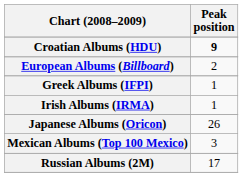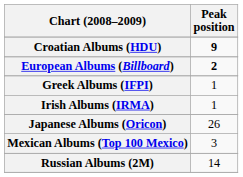 <table class="wikitable sortable plainrowheaders" style="text-align:center">
 <tr>
 <th scope="col">Chart (2008–2009)</th>
 <th scope="col">Peak<br>position</th>
 </tr>
 <tr>
 </tr>
 <tr>
 </tr>
 <tr>
 </tr>
 <tr>
 </tr>
 <tr>
 </tr>
 <tr>
 <th scope="row">Croatian Albums (<a href='#'>HDU</a>)</th>
 <td><strong>9</strong></td>
 </tr>
 <tr>
 </tr>
 <tr>
 </tr>
 <tr>
 </tr>
 <tr>
 <th scope="row"><a href='#'>European Albums</a> (<em><a href='#'>Billboard</a></em>)</th>
-<td>2</td>
+<td><strong>2</strong></td>
 </tr>
 <tr>
 </tr>
 <tr>
 </tr>
 <tr>
 </tr>
 <tr>
 <th scope="row">Greek Albums (<a href='#'>IFPI</a>)</th>
 <td>1</td>
 </tr>
 <tr>
 <th scope="row">Irish Albums (<a href='#'>IRMA</a>)</th>
 <td style="text-align:center">1</td>
 </tr>
 <tr>
 </tr>
 <tr>
 <th scope="row">Japanese Albums (<a href='#'>Oricon</a>)</th>
 <td>26</td>
 </tr>
 <tr>
 <th scope="row">Mexican Albums (<a href='#'>Top 100 Mexico</a>)</th>
 <td>3</td>
 </tr>
 <tr>
 </tr>
 <tr>
 </tr>
 <tr>
 </tr>
 <tr>
 </tr>
 <tr>
 <th scope="row">Russian Albums (2M)</th>
-<td>17</td>
+<td>14</td>
 </tr>
 <tr>
 </tr>
 <tr>
 </tr>
 <tr>
 </tr>
 <tr>
 </tr>
 <tr>
 </tr>
 <tr>
 </tr>
 <tr>
 </tr>
 <tr>
 </tr>
 </table>
